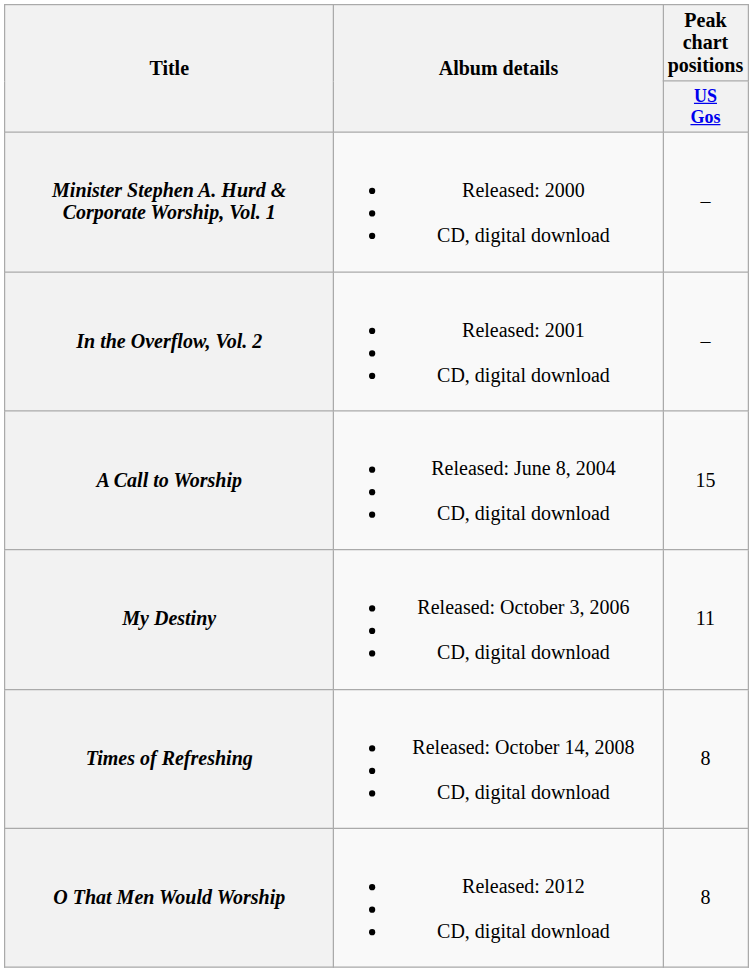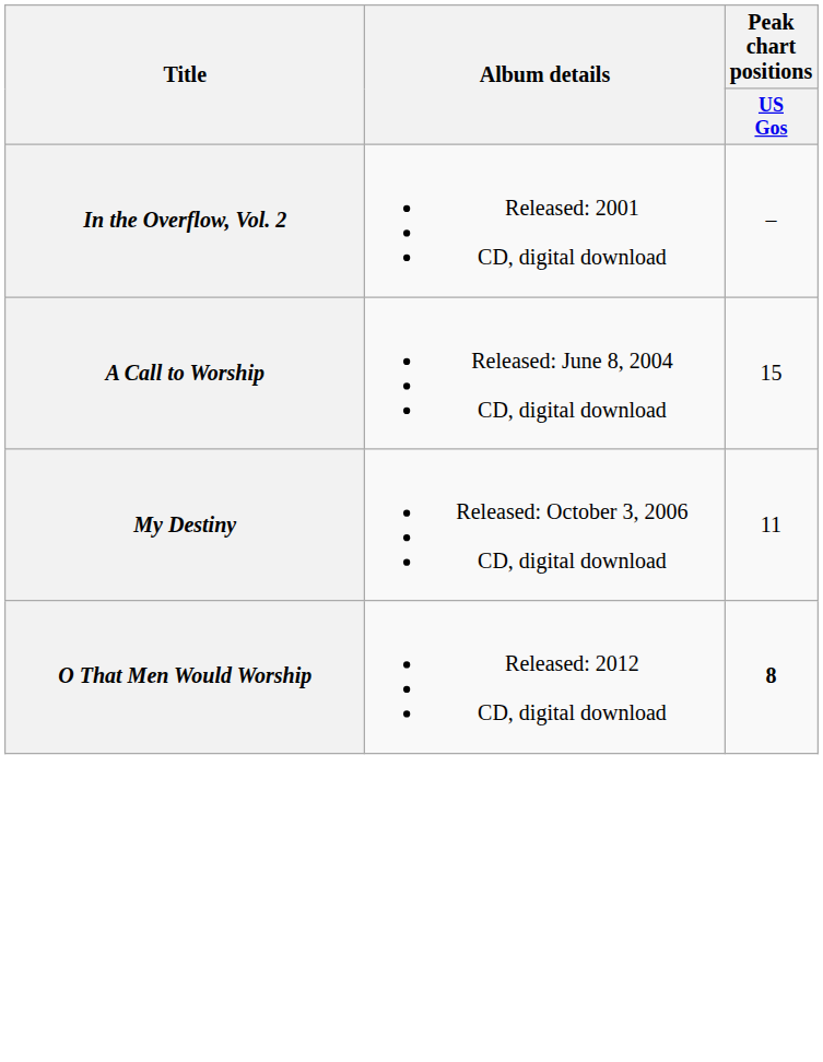 <table class="wikitable plainrowheaders" style="text-align:center;">
 <tr>
 <th scope="col" rowspan="2" style="width:16em;">Title</th>
 <th scope="col" rowspan="2" style="width:16em;">Album details</th>
 <th scope="col" colspan="1">Peak chart positions</th>
 </tr>
 <tr>
 <th style="width:3em; font-size:90%"><a href='#'>US<br>Gos</a></th>
-</tr>
-<tr>
-<th scope="row"><em>Minister Stephen A. Hurd & Corporate Worship, Vol. 1</em></th>
-<td><br><ul><li>Released: 2000</li><li></li><li>CD, digital download</li></ul></td>
-<td>–</td>
 </tr>
 <tr>
 <th scope="row"><em>In the Overflow, Vol. 2</em></th>
 <td><br><ul><li>Released: 2001</li><li></li><li>CD, digital download</li></ul></td>
 <td>–</td>
 </tr>
 <tr>
 <th scope="row"><em>A Call to Worship</em></th>
 <td><br><ul><li>Released: June 8, 2004</li><li></li><li>CD, digital download</li></ul></td>
 <td>15</td>
 </tr>
 <tr>
 <th scope="row"><em>My Destiny</em></th>
 <td><br><ul><li>Released: October 3, 2006</li><li></li><li>CD, digital download</li></ul></td>
 <td>11</td>
 </tr>
 <tr>
-<th scope="row"><em>Times of Refreshing</em></th>
-<td><br><ul><li>Released: October 14, 2008</li><li></li><li>CD, digital download</li></ul></td>
-<td>8</td>
-</tr>
-<tr>
 <th scope="row"><em>O That Men Would Worship</em></th>
 <td><br><ul><li>Released: 2012</li><li></li><li>CD, digital download</li></ul></td>
-<td>8</td>
+<td><strong>8</strong></td>
 </tr>
 </table>
